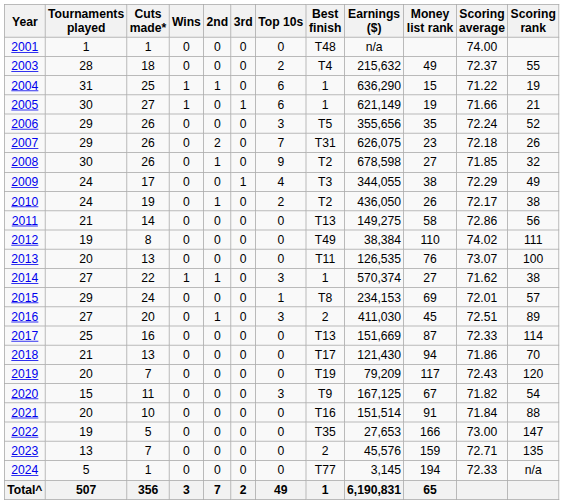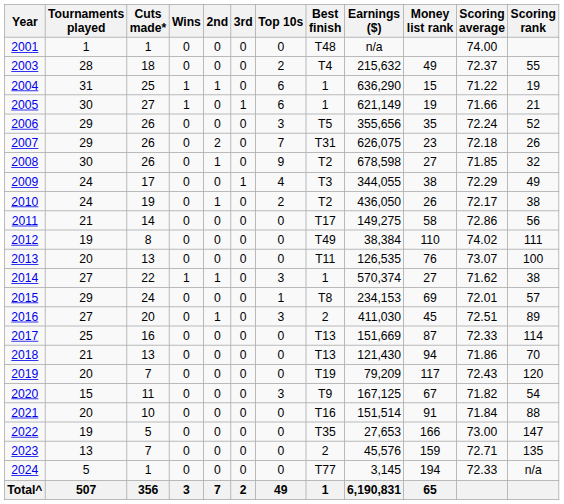 <table class="wikitable" style="text-align:center; font-size: 95%;">
 <tr>
 <th>Year</th>
 <th>Tournaments<br>played</th>
 <th>Cuts <br>made*</th>
 <th>Wins</th>
 <th>2nd</th>
 <th>3rd</th>
 <th>Top 10s</th>
 <th>Best<br>finish</th>
 <th>Earnings <br>($)</th>
 <th>Money<br>list rank</th>
 <th>Scoring<br>average</th>
 <th>Scoring<br>rank</th>
 </tr>
 <tr>
 <td><a href='#'>2001</a></td>
 <td>1</td>
 <td>1</td>
 <td>0</td>
 <td>0</td>
 <td>0</td>
 <td>0</td>
 <td>T48</td>
 <td>n/a</td>
 <td></td>
 <td>74.00</td>
 <td></td>
 </tr>
 <tr>
 <td><a href='#'>2003</a></td>
 <td>28</td>
 <td>18</td>
 <td>0</td>
 <td>0</td>
 <td>0</td>
 <td>2</td>
 <td>T4</td>
 <td align="right">215,632</td>
 <td>49</td>
 <td>72.37</td>
 <td>55</td>
 </tr>
 <tr>
 <td><a href='#'>2004</a></td>
 <td>31</td>
 <td>25</td>
 <td>1</td>
 <td>1</td>
 <td>0</td>
 <td>6</td>
 <td>1</td>
 <td align="right">636,290</td>
 <td>15</td>
 <td>71.22</td>
 <td>19</td>
 </tr>
 <tr>
 <td><a href='#'>2005</a></td>
 <td>30</td>
 <td>27</td>
 <td>1</td>
 <td>0</td>
 <td>1</td>
 <td>6</td>
 <td>1</td>
 <td align="right">621,149</td>
 <td>19</td>
 <td>71.66</td>
 <td>21</td>
 </tr>
 <tr>
 <td><a href='#'>2006</a></td>
 <td>29</td>
 <td>26</td>
 <td>0</td>
 <td>0</td>
 <td>0</td>
 <td>3</td>
 <td>T5</td>
 <td align="right">355,656</td>
 <td>35</td>
 <td>72.24</td>
 <td>52</td>
 </tr>
 <tr>
 <td><a href='#'>2007</a></td>
 <td>29</td>
 <td>26</td>
 <td>0</td>
 <td>2</td>
 <td>0</td>
 <td>7</td>
 <td>T31</td>
 <td align="right">626,075</td>
 <td>23</td>
 <td>72.18</td>
 <td>26</td>
 </tr>
 <tr>
 <td><a href='#'>2008</a></td>
 <td>30</td>
 <td>26</td>
 <td>0</td>
 <td>1</td>
 <td>0</td>
 <td>9</td>
 <td>T2</td>
 <td align="right">678,598</td>
 <td>27</td>
 <td>71.85</td>
 <td>32</td>
 </tr>
 <tr>
 <td><a href='#'>2009</a></td>
 <td>24</td>
 <td>17</td>
 <td>0</td>
 <td>0</td>
 <td>1</td>
 <td>4</td>
 <td>T3</td>
 <td align="right">344,055</td>
 <td>38</td>
 <td>72.29</td>
 <td>49</td>
 </tr>
 <tr>
 <td><a href='#'>2010</a></td>
 <td>24</td>
 <td>19</td>
 <td>0</td>
 <td>1</td>
 <td>0</td>
 <td>2</td>
 <td>T2</td>
 <td align="right">436,050</td>
 <td>26</td>
 <td>72.17</td>
 <td>38</td>
 </tr>
 <tr>
 <td><a href='#'>2011</a></td>
 <td>21</td>
 <td>14</td>
 <td>0</td>
 <td>0</td>
 <td>0</td>
 <td>0</td>
-<td>T13</td>
+<td>T17</td>
 <td align="right">149,275</td>
 <td>58</td>
 <td>72.86</td>
 <td>56</td>
 </tr>
 <tr>
 <td><a href='#'>2012</a></td>
 <td>19</td>
 <td>8</td>
 <td>0</td>
 <td>0</td>
 <td>0</td>
 <td>0</td>
 <td>T49</td>
 <td align="right">38,384</td>
 <td>110</td>
 <td>74.02</td>
 <td>111</td>
 </tr>
 <tr>
 <td><a href='#'>2013</a></td>
 <td>20</td>
 <td>13</td>
 <td>0</td>
 <td>0</td>
 <td>0</td>
 <td>0</td>
 <td>T11</td>
 <td align="right">126,535</td>
 <td>76</td>
 <td>73.07</td>
 <td>100</td>
 </tr>
 <tr>
 <td><a href='#'>2014</a></td>
 <td>27</td>
 <td>22</td>
 <td>1</td>
 <td>1</td>
 <td>0</td>
 <td>3</td>
 <td>1</td>
 <td align="right">570,374</td>
 <td>27</td>
 <td>71.62</td>
 <td>38</td>
 </tr>
 <tr>
 <td><a href='#'>2015</a></td>
 <td>29</td>
 <td>24</td>
 <td>0</td>
 <td>0</td>
 <td>0</td>
 <td>1</td>
 <td>T8</td>
 <td align="right">234,153</td>
 <td>69</td>
 <td>72.01</td>
 <td>57</td>
 </tr>
 <tr>
 <td><a href='#'>2016</a></td>
 <td>27</td>
 <td>20</td>
 <td>0</td>
 <td>1</td>
 <td>0</td>
 <td>3</td>
 <td>2</td>
 <td align=right>411,030</td>
 <td>45</td>
 <td>72.51</td>
 <td>89</td>
 </tr>
 <tr>
 <td><a href='#'>2017</a></td>
 <td>25</td>
 <td>16</td>
 <td>0</td>
 <td>0</td>
 <td>0</td>
 <td>0</td>
 <td>T13</td>
 <td align=right>151,669</td>
 <td>87</td>
 <td>72.33</td>
 <td>114</td>
 </tr>
 <tr>
 <td><a href='#'>2018</a></td>
 <td>21</td>
 <td>13</td>
 <td>0</td>
 <td>0</td>
 <td>0</td>
 <td>0</td>
-<td>T17</td>
+<td>T13</td>
 <td align=right>121,430</td>
 <td>94</td>
 <td>71.86</td>
 <td>70</td>
 </tr>
 <tr>
 <td><a href='#'>2019</a></td>
 <td>20</td>
 <td>7</td>
 <td>0</td>
 <td>0</td>
 <td>0</td>
 <td>0</td>
 <td>T19</td>
 <td align=right>79,209</td>
 <td>117</td>
 <td>72.43</td>
 <td>120</td>
 </tr>
 <tr>
 <td><a href='#'>2020</a></td>
 <td>15</td>
 <td>11</td>
 <td>0</td>
 <td>0</td>
 <td>0</td>
 <td>3</td>
 <td>T9</td>
 <td align=right>167,125</td>
 <td>67</td>
 <td>71.82</td>
 <td>54</td>
 </tr>
 <tr>
 <td><a href='#'>2021</a></td>
 <td>20</td>
 <td>10</td>
 <td>0</td>
 <td>0</td>
 <td>0</td>
 <td>0</td>
 <td>T16</td>
 <td align=right>151,514</td>
 <td>91</td>
 <td>71.84</td>
 <td>88</td>
 </tr>
 <tr>
 <td><a href='#'>2022</a></td>
 <td>19</td>
 <td>5</td>
 <td>0</td>
 <td>0</td>
 <td>0</td>
 <td>0</td>
 <td>T35</td>
 <td align=right>27,653</td>
 <td>166</td>
 <td>73.00</td>
 <td>147</td>
 </tr>
 <tr>
 <td><a href='#'>2023</a></td>
 <td>13</td>
 <td>7</td>
 <td>0</td>
 <td>0</td>
 <td>0</td>
 <td>0</td>
 <td>2</td>
 <td align=right>45,576</td>
 <td>159</td>
 <td>72.71</td>
 <td>135</td>
 </tr>
 <tr>
 <td><a href='#'>2024</a></td>
 <td>5</td>
 <td>1</td>
 <td>0</td>
 <td>0</td>
 <td>0</td>
 <td>0</td>
 <td>T77</td>
 <td align=right>3,145</td>
 <td>194</td>
 <td>72.33</td>
 <td>n/a</td>
 </tr>
 <tr>
 <th>Total^</th>
 <th>507</th>
 <th>356</th>
 <th>3</th>
 <th>7</th>
 <th>2</th>
 <th>49</th>
 <th>1</th>
 <th>6,190,831</th>
 <th>65</th>
 <th></th>
 <th></th>
 </tr>
 </table>
